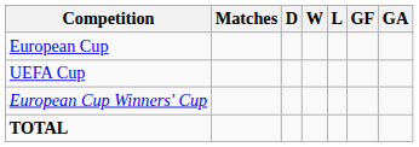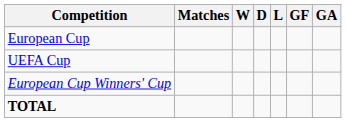 <table class="wikitable">
 <tr>
 <th>Competition</th>
 <th>Matches</th>
+<th>W</th>
 <th>D</th>
-<th>W</th>
 <th>L</th>
 <th>GF</th>
 <th>GA</th>
 </tr>
 <tr>
 <td><a href='#'>European Cup</a></td>
 <td></td>
 <td></td>
 <td></td>
 <td></td>
 <td></td>
 <td></td>
 </tr>
 <tr>
 <td><a href='#'>UEFA Cup</a></td>
 <td></td>
 <td></td>
 <td></td>
 <td></td>
 <td></td>
 <td></td>
 </tr>
 <tr>
 <td><em><a href='#'>European Cup Winners' Cup</a></em></td>
 <td></td>
 <td></td>
 <td></td>
 <td></td>
 <td></td>
 <td></td>
 </tr>
 <tr>
 <td><strong>TOTAL</strong></td>
 <td></td>
 <td></td>
 <td></td>
 <td></td>
 <td></td>
 <td></td>
 </tr>
 </table>
